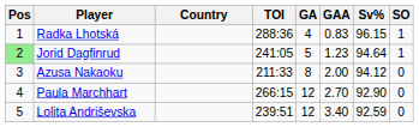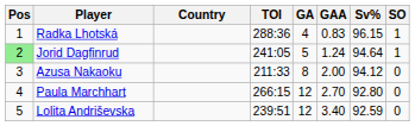 <table class="wikitable sortable" style="text-align: center;">
 <tr>
 <th width=30>Pos</th>
 <th width=150>Player</th>
 <th width=120>Country</th>
 <th width=20>TOI</th>
 <th width=20>GA</th>
 <th width=20>GAA</th>
 <th width=20>Sv%</th>
 <th width=20>SO</th>
 </tr>
 <tr>
 <td>1</td>
 <td align=left><a href='#'>Radka Lhotská</a></td>
 <td align=left></td>
 <td>288:36</td>
 <td>4</td>
 <td>0.83</td>
 <td>96.15</td>
 <td>1</td>
 </tr>
 <tr>
 <td style="background: lightgreen;">2</td>
 <td align=left><a href='#'>Jorid Dagfinrud</a></td>
 <td align=left></td>
 <td>241:05</td>
 <td>5</td>
-<td>1.23</td>
+<td>1.24</td>
 <td>94.64</td>
 <td>1</td>
 </tr>
 <tr>
 <td>3</td>
 <td align=left><a href='#'>Azusa Nakaoku</a></td>
 <td align=left></td>
 <td>211:33</td>
 <td>8</td>
 <td>2.00</td>
 <td>94.12</td>
 <td>0</td>
 </tr>
 <tr>
 <td>4</td>
 <td align=left><a href='#'>Paula Marchhart</a></td>
 <td align=left></td>
 <td>266:15</td>
 <td>12</td>
 <td>2.70</td>
-<td>92.90</td>
+<td>92.80</td>
 <td>0</td>
 </tr>
 <tr>
 <td>5</td>
 <td align=left><a href='#'>Lolita Andriševska</a></td>
 <td align=left></td>
 <td>239:51</td>
 <td>12</td>
 <td>3.40</td>
 <td>92.59</td>
 <td>0</td>
 </tr>
 </table>
